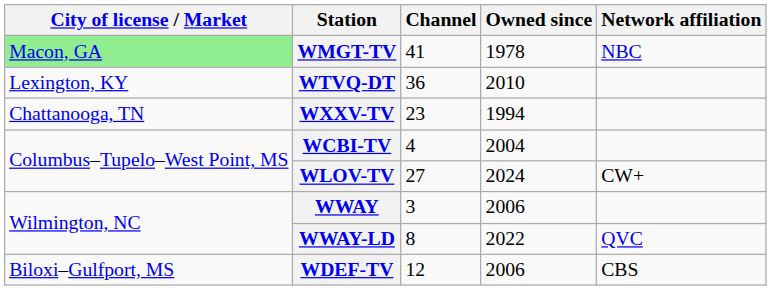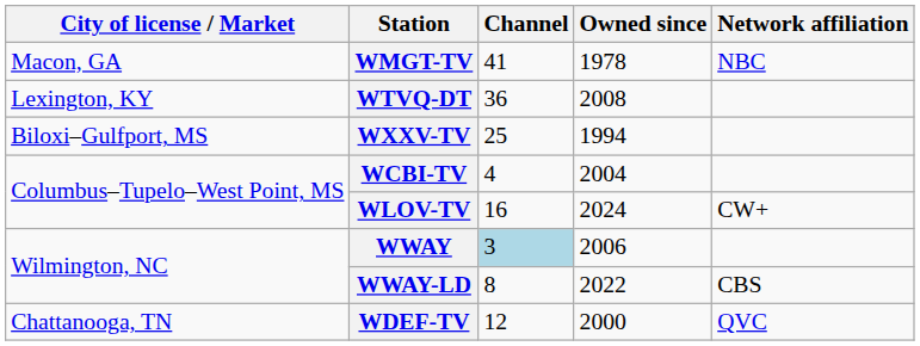 <table class="wikitable">
 <tr>
 <th scope="col"><a href='#'>City of license</a> / <a href='#'>Market</a></th>
 <th scope="col">Station</th>
 <th scope="col">Channel</th>
 <th scope="col">Owned since</th>
 <th scope="col">Network affiliation</th>
 </tr>
 <tr>
-<td style="background: lightgreen;"><a href='#'>Macon, GA</a></td>
+<td><a href='#'>Macon, GA</a></td>
 <th scope="row"><a href='#'>WMGT-TV</a></th>
 <td>41</td>
 <td>1978</td>
 <td><a href='#'>NBC</a></td>
 </tr>
 <tr>
 <td><a href='#'>Lexington, KY</a></td>
 <th scope="row"><a href='#'>WTVQ-DT</a></th>
 <td>36</td>
-<td>2010</td>
+<td>2008</td>
 <td></td>
 </tr>
 <tr>
-<td><a href='#'>Chattanooga, TN</a></td>
+<td><a href='#'>Biloxi</a>–<a href='#'>Gulfport, MS</a></td>
 <th scope="row"><a href='#'>WXXV-TV</a></th>
-<td>23</td>
+<td>25</td>
 <td>1994</td>
 <td></td>
 </tr>
 <tr>
 <td rowspan="2"><a href='#'>Columbus</a>–<a href='#'>Tupelo</a>–<a href='#'>West Point, MS</a></td>
 <th scope="row"><a href='#'>WCBI-TV</a></th>
 <td>4</td>
 <td>2004</td>
 <td></td>
 </tr>
 <tr>
 <th scope="row"><a href='#'>WLOV-TV</a></th>
-<td>27</td>
+<td>16</td>
 <td>2024</td>
 <td>CW+</td>
 </tr>
 <tr>
 <td rowspan="2"><a href='#'>Wilmington, NC</a></td>
 <th scope="row"><a href='#'>WWAY</a></th>
-<td>3</td>
+<td style="background: lightblue;">3</td>
 <td>2006</td>
 <td></td>
 </tr>
 <tr>
 <th scope="row"><a href='#'>WWAY-LD</a></th>
 <td>8</td>
 <td>2022</td>
+<td>CBS</td>
+</tr>
+<tr>
+<td><a href='#'>Chattanooga, TN</a></td>
+<th scope="row"><a href='#'>WDEF-TV</a></th>
+<td>12</td>
+<td>2000</td>
 <td><a href='#'>QVC</a></td>
 </tr>
-<tr>
-<td><a href='#'>Biloxi</a>–<a href='#'>Gulfport, MS</a></td>
-<th scope="row"><a href='#'>WDEF-TV</a></th>
-<td>12</td>
-<td>2006</td>
-<td>CBS</td>
-</tr>
 </table>
